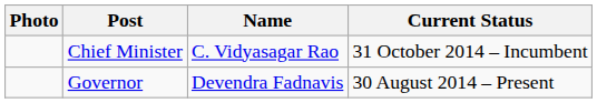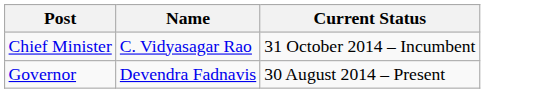 <table class=wikitable>
 <tr>
-<th>Photo</th>
 <th>Post</th>
 <th>Name</th>
 <th>Current Status</th>
 </tr>
 <tr>
-<td></td>
 <td> <a href='#'>Chief Minister</a></td>
 <td><a href='#'>C. Vidyasagar Rao</a></td>
 <td>31 October 2014 – Incumbent</td>
 </tr>
 <tr>
-<td></td>
 <td> <a href='#'>Governor</a></td>
 <td><a href='#'>Devendra Fadnavis</a></td>
 <td>30 August 2014 – Present</td>
 </tr>
 </table>
